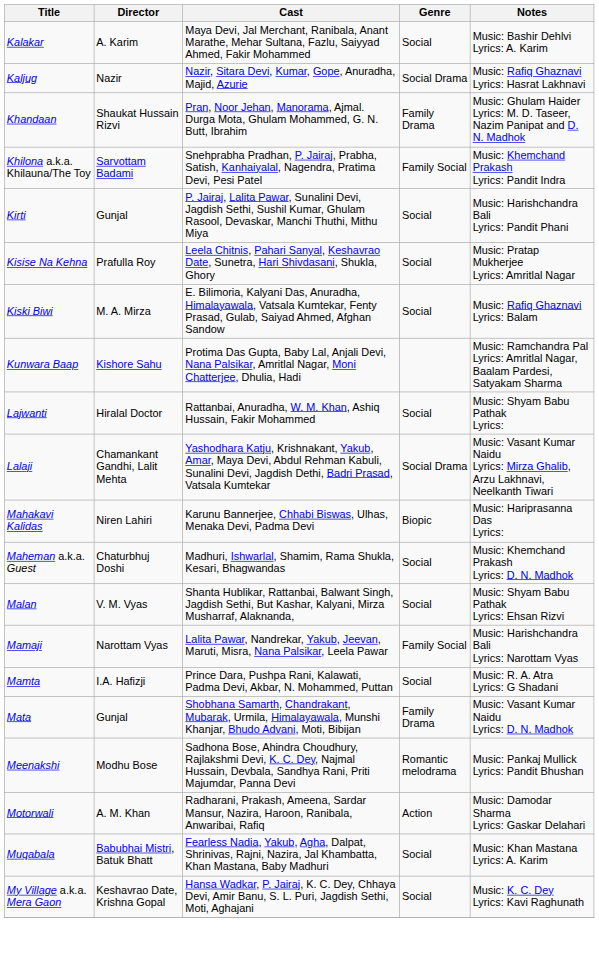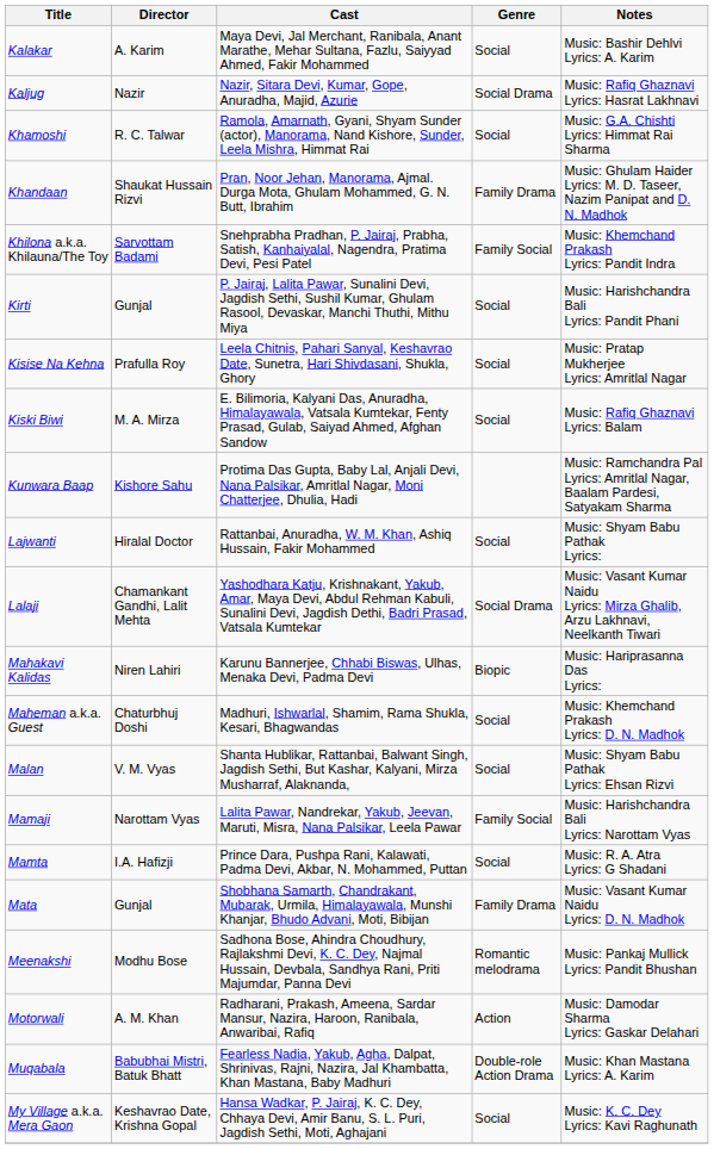 <table class="wikitable">
 <tr>
 <th>Title</th>
 <th>Director</th>
 <th>Cast</th>
 <th>Genre</th>
 <th>Notes</th>
 </tr>
 <tr>
 <td><em><a href='#'>Kalakar</a></em></td>
 <td>A. Karim</td>
 <td>Maya Devi, Jal Merchant, Ranibala, Anant Marathe, Mehar Sultana, Fazlu, Saiyyad Ahmed, Fakir Mohammed</td>
 <td>Social</td>
 <td>Music: Bashir Dehlvi<br>Lyrics: A. Karim</td>
 </tr>
 <tr>
 <td><em><a href='#'>Kaljug</a></em></td>
 <td>Nazir</td>
 <td><a href='#'>Nazir</a>, <a href='#'>Sitara Devi</a>, <a href='#'>Kumar</a>, <a href='#'>Gope</a>, Anuradha, Majid, <a href='#'>Azurie</a></td>
 <td>Social Drama</td>
 <td>Music: <a href='#'>Rafiq Ghaznavi</a><br>Lyrics: Hasrat Lakhnavi</td>
+</tr>
+<tr>
+<td><em><a href='#'>Khamoshi</a></em></td>
+<td>R. C. Talwar</td>
+<td><a href='#'>Ramola</a>, <a href='#'>Amarnath</a>, Gyani, Shyam Sunder (actor), <a href='#'>Manorama</a>, Nand Kishore, <a href='#'>Sunder</a>, <a href='#'>Leela Mishra</a>, Himmat Rai</td>
+<td>Social</td>
+<td>Music: <a href='#'>G.A. Chishti</a><br>Lyrics: Himmat Rai Sharma</td>
 </tr>
 <tr>
 <td><em><a href='#'>Khandaan</a></em></td>
 <td>Shaukat Hussain Rizvi</td>
 <td><a href='#'>Pran</a>, <a href='#'>Noor Jehan</a>, <a href='#'>Manorama</a>, Ajmal. Durga Mota, Ghulam Mohammed, G. N. Butt, Ibrahim</td>
 <td>Family Drama</td>
 <td>Music: Ghulam Haider<br>Lyrics:  M. D. Taseer, Nazim Panipat and <a href='#'>D. N. Madhok</a></td>
 </tr>
 <tr>
 <td><em><a href='#'>Khilona</a></em> a.k.a. Khilauna/The Toy</td>
 <td><a href='#'>Sarvottam Badami</a></td>
 <td>Snehprabha Pradhan, <a href='#'>P. Jairaj</a>, Prabha, Satish, <a href='#'>Kanhaiyalal</a>, Nagendra, Pratima Devi, Pesi Patel</td>
 <td>Family Social</td>
 <td>Music: <a href='#'>Khemchand Prakash</a><br>Lyrics: Pandit Indra</td>
 </tr>
 <tr>
 <td><em><a href='#'>Kirti</a></em></td>
 <td>Gunjal</td>
 <td><a href='#'>P. Jairaj</a>, <a href='#'>Lalita Pawar</a>, Sunalini Devi, Jagdish Sethi, Sushil Kumar, Ghulam Rasool, Devaskar, Manchi Thuthi, Mithu Miya</td>
 <td>Social</td>
 <td>Music: Harishchandra Bali<br>Lyrics: Pandit Phani</td>
 </tr>
 <tr>
 <td><em><a href='#'>Kisise Na Kehna</a></em></td>
 <td>Prafulla Roy</td>
 <td><a href='#'>Leela Chitnis</a>, <a href='#'>Pahari Sanyal</a>, <a href='#'>Keshavrao Date</a>, Sunetra, <a href='#'>Hari Shivdasani</a>, Shukla, Ghory</td>
 <td>Social</td>
 <td>Music: Pratap Mukherjee<br>Lyrics: Amritlal Nagar</td>
 </tr>
 <tr>
 <td><em><a href='#'>Kiski Biwi</a></em></td>
 <td>M. A. Mirza</td>
 <td>E. Bilimoria, Kalyani Das, Anuradha, <a href='#'>Himalayawala</a>, Vatsala Kumtekar, Fenty Prasad, Gulab, Saiyad Ahmed, Afghan Sandow</td>
 <td>Social</td>
 <td>Music: <a href='#'>Rafiq Ghaznavi</a><br>Lyrics: Balam</td>
 </tr>
 <tr>
 <td><em><a href='#'>Kunwara Baap</a></em></td>
 <td><a href='#'>Kishore Sahu</a></td>
 <td>Protima Das Gupta, Baby Lal, Anjali Devi, <a href='#'>Nana Palsikar</a>, Amritlal Nagar, <a href='#'>Moni Chatterjee</a>, Dhulia, Hadi</td>
 <td></td>
 <td>Music: Ramchandra Pal<br>Lyrics: Amritlal Nagar,  Baalam Pardesi, Satyakam Sharma</td>
 </tr>
 <tr>
 <td><em><a href='#'>Lajwanti</a></em></td>
 <td>Hiralal Doctor</td>
 <td>Rattanbai, Anuradha, <a href='#'>W. M. Khan</a>, Ashiq Hussain, Fakir Mohammed</td>
 <td>Social</td>
 <td>Music: Shyam Babu Pathak<br>Lyrics:</td>
 </tr>
 <tr>
 <td><em><a href='#'>Lalaji</a></em></td>
 <td>Chamankant Gandhi, Lalit Mehta</td>
 <td><a href='#'>Yashodhara Katju</a>,  Krishnakant, <a href='#'>Yakub</a>, <a href='#'>Amar</a>, Maya Devi, Abdul Rehman Kabuli, Sunalini Devi, Jagdish Dethi, <a href='#'>Badri Prasad</a>, Vatsala Kumtekar</td>
 <td>Social Drama</td>
 <td>Music: Vasant Kumar Naidu<br>Lyrics: <a href='#'>Mirza Ghalib</a>, Arzu Lakhnavi, Neelkanth Tiwari</td>
 </tr>
 <tr>
 <td><em><a href='#'>Mahakavi Kalidas</a></em></td>
 <td>Niren Lahiri</td>
 <td>Karunu Bannerjee, <a href='#'>Chhabi Biswas</a>, Ulhas, Menaka Devi, Padma Devi</td>
 <td>Biopic</td>
 <td>Music: Hariprasanna Das<br>Lyrics:</td>
 </tr>
 <tr>
 <td><em><a href='#'>Maheman</a></em> a.k.a. <em>Guest</em></td>
 <td>Chaturbhuj Doshi</td>
 <td>Madhuri, <a href='#'>Ishwarlal</a>, Shamim, Rama Shukla, Kesari, Bhagwandas</td>
 <td>Social</td>
 <td>Music: Khemchand Prakash<br>Lyrics: <a href='#'>D. N. Madhok</a></td>
 </tr>
 <tr>
 <td><em><a href='#'>Malan</a></em></td>
 <td>V. M. Vyas</td>
 <td>Shanta Hublikar, Rattanbai, Balwant Singh, Jagdish Sethi, But Kashar, Kalyani, Mirza Musharraf, Alaknanda,</td>
 <td>Social</td>
 <td>Music: Shyam Babu Pathak<br>Lyrics: Ehsan Rizvi</td>
 </tr>
 <tr>
 <td><em><a href='#'>Mamaji</a></em></td>
 <td>Narottam Vyas</td>
 <td><a href='#'>Lalita Pawar</a>, Nandrekar, <a href='#'>Yakub</a>, <a href='#'>Jeevan</a>, Maruti, Misra, <a href='#'>Nana Palsikar</a>, Leela Pawar</td>
 <td>Family Social</td>
 <td>Music: Harishchandra Bali<br>Lyrics: Narottam Vyas</td>
 </tr>
 <tr>
 <td><em><a href='#'>Mamta</a></em></td>
 <td>I.A. Hafizji</td>
 <td>Prince Dara, Pushpa Rani, Kalawati, Padma Devi, Akbar, N. Mohammed, Puttan</td>
 <td>Social</td>
 <td>Music: R. A. Atra<br>Lyrics: G Shadani</td>
 </tr>
 <tr>
 <td><em><a href='#'>Mata</a></em></td>
 <td>Gunjal</td>
 <td><a href='#'>Shobhana Samarth</a>, <a href='#'>Chandrakant</a>, <a href='#'>Mubarak</a>, Urmila, <a href='#'>Himalayawala</a>, Munshi Khanjar, <a href='#'>Bhudo Advani</a>, Moti, Bibijan</td>
 <td>Family Drama</td>
 <td>Music: Vasant Kumar Naidu<br>Lyrics: <a href='#'>D. N. Madhok</a></td>
 </tr>
 <tr>
 <td><em><a href='#'>Meenakshi</a></em></td>
 <td>Modhu Bose</td>
 <td>Sadhona Bose, Ahindra Choudhury, Rajlakshmi Devi, <a href='#'>K. C. Dey</a>, Najmal Hussain, Devbala, Sandhya Rani, Priti Majumdar, Panna Devi</td>
 <td>Romantic melodrama</td>
 <td>Music: Pankaj Mullick<br>Lyrics: Pandit Bhushan</td>
 </tr>
 <tr>
 <td><em><a href='#'>Motorwali</a></em></td>
 <td>A. M. Khan</td>
 <td>Radharani, Prakash, Ameena, Sardar Mansur, Nazira, Haroon, Ranibala, Anwaribai, Rafiq</td>
 <td>Action</td>
 <td>Music: Damodar Sharma<br>Lyrics: Gaskar Delahari</td>
 </tr>
 <tr>
 <td><em><a href='#'>Muqabala</a></em></td>
 <td><a href='#'>Babubhai Mistri</a>, Batuk Bhatt</td>
 <td><a href='#'>Fearless Nadia</a>, <a href='#'>Yakub</a>,  <a href='#'>Agha</a>, Dalpat, Shrinivas, Rajni, Nazira, Jal Khambatta, Khan Mastana, Baby Madhuri</td>
-<td>Social</td>
+<td>Double-role Action Drama</td>
 <td>Music: Khan Mastana<br>Lyrics: A. Karim</td>
 </tr>
 <tr>
 <td><em><a href='#'>My Village</a></em> a.k.a. <em><a href='#'>Mera Gaon</a></em></td>
 <td>Keshavrao Date, Krishna Gopal</td>
 <td><a href='#'>Hansa Wadkar</a>, <a href='#'>P. Jairaj</a>, K. C. Dey, Chhaya Devi, Amir Banu, S. L. Puri, Jagdish Sethi, Moti, Aghajani</td>
 <td>Social</td>
 <td>Music: <a href='#'>K. C. Dey</a><br>Lyrics: Kavi Raghunath</td>
 </tr>
 <tr>
 </tr>
 </table>
